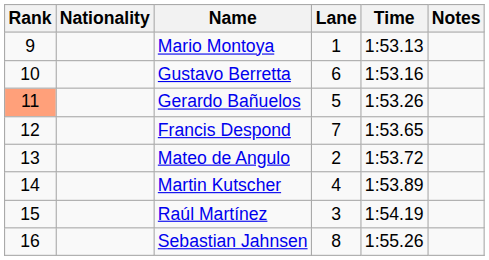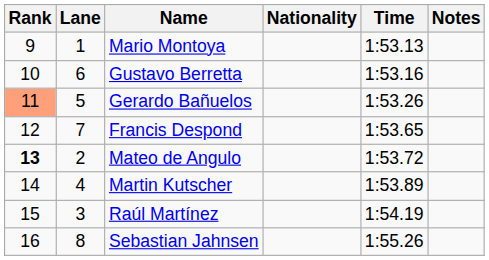 <table class="wikitable sortable" style="text-align:center">
 <tr>
 <th>Rank</th>
+<th>Lane</th>
+<th>Name</th>
 <th>Nationality</th>
-<th>Name</th>
-<th>Lane</th>
 <th>Time</th>
 <th>Notes</th>
 </tr>
 <tr>
 <td>9</td>
+<td>1</td>
+<td align=left><a href='#'>Mario Montoya</a></td>
 <td align=left></td>
-<td align=left><a href='#'>Mario Montoya</a></td>
-<td>1</td>
 <td>1:53.13</td>
 <td></td>
 </tr>
 <tr>
 <td>10</td>
+<td>6</td>
+<td align=left><a href='#'>Gustavo Berretta</a></td>
 <td align=left></td>
-<td align=left><a href='#'>Gustavo Berretta</a></td>
-<td>6</td>
 <td>1:53.16</td>
 <td></td>
 </tr>
 <tr>
 <td style="background: lightsalmon;">11</td>
+<td>5</td>
+<td align=left><a href='#'>Gerardo Bañuelos</a></td>
 <td align=left></td>
-<td align=left><a href='#'>Gerardo Bañuelos</a></td>
-<td>5</td>
 <td>1:53.26</td>
 <td></td>
 </tr>
 <tr>
 <td>12</td>
+<td>7</td>
+<td align=left><a href='#'>Francis Despond</a></td>
 <td align=left></td>
-<td align=left><a href='#'>Francis Despond</a></td>
-<td>7</td>
 <td>1:53.65</td>
 <td></td>
 </tr>
 <tr>
-<td>13</td>
+<td><strong>13</strong></td>
+<td>2</td>
+<td align=left><a href='#'>Mateo de Angulo</a></td>
 <td align=left></td>
-<td align=left><a href='#'>Mateo de Angulo</a></td>
-<td>2</td>
 <td>1:53.72</td>
 <td></td>
 </tr>
 <tr>
 <td>14</td>
+<td>4</td>
+<td align=left><a href='#'>Martin Kutscher</a></td>
 <td align=left></td>
-<td align=left><a href='#'>Martin Kutscher</a></td>
-<td>4</td>
 <td>1:53.89</td>
 <td></td>
 </tr>
 <tr>
 <td>15</td>
+<td>3</td>
+<td align=left><a href='#'>Raúl Martínez</a></td>
 <td align=left></td>
-<td align=left><a href='#'>Raúl Martínez</a></td>
-<td>3</td>
 <td>1:54.19</td>
 <td></td>
 </tr>
 <tr>
 <td>16</td>
+<td>8</td>
+<td align=left><a href='#'>Sebastian Jahnsen</a></td>
 <td align=left></td>
-<td align=left><a href='#'>Sebastian Jahnsen</a></td>
-<td>8</td>
 <td>1:55.26</td>
 <td></td>
 </tr>
 </table>
